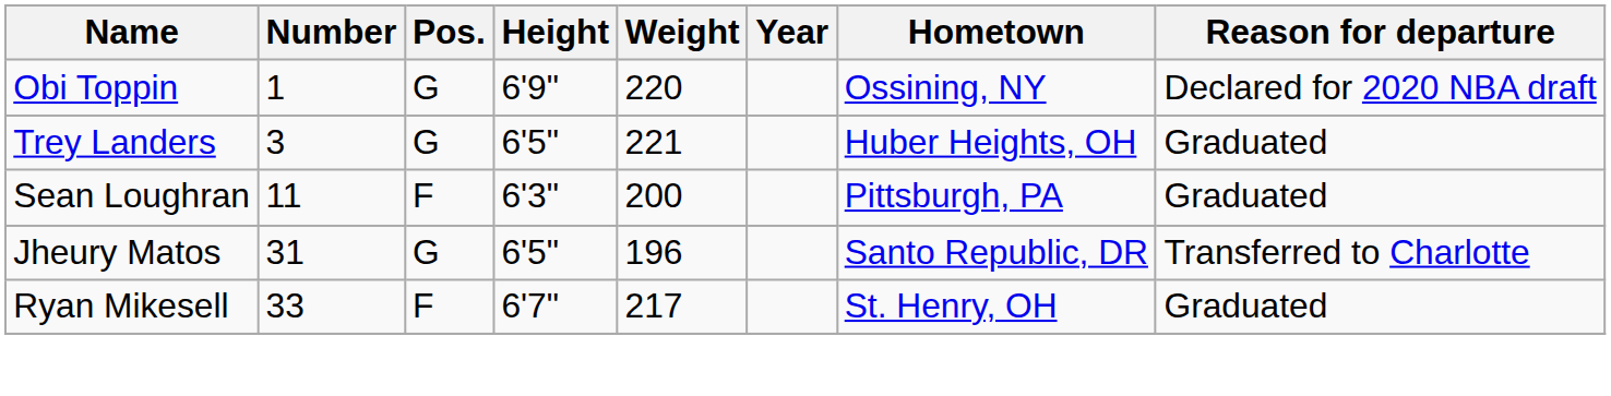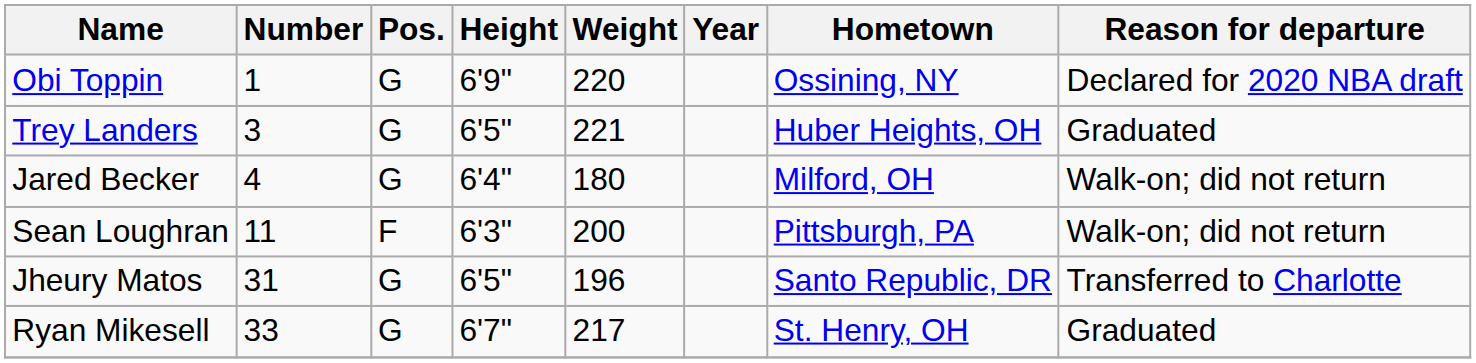 <table class="wikitable sortable" border="1">
 <tr>
 <th>Name</th>
 <th>Number</th>
 <th>Pos.</th>
 <th>Height</th>
 <th>Weight</th>
 <th>Year</th>
 <th>Hometown</th>
 <th class="unsortable">Reason for departure</th>
 </tr>
 <tr>
 <td><a href='#'>Obi Toppin</a></td>
 <td>1</td>
 <td>G</td>
 <td>6'9"</td>
 <td>220</td>
 <td></td>
 <td><a href='#'>Ossining, NY</a></td>
 <td>Declared for <a href='#'>2020 NBA draft</a></td>
 </tr>
 <tr>
 <td><a href='#'>Trey Landers</a></td>
 <td>3</td>
 <td>G</td>
 <td>6'5"</td>
 <td>221</td>
 <td></td>
 <td><a href='#'>Huber Heights, OH</a></td>
 <td>Graduated</td>
 </tr>
 <tr>
+<td>Jared Becker</td>
+<td>4</td>
+<td>G</td>
+<td>6'4"</td>
+<td>180</td>
+<td></td>
+<td><a href='#'>Milford, OH</a></td>
+<td>Walk-on; did not return</td>
+</tr>
+<tr>
 <td>Sean Loughran</td>
 <td>11</td>
 <td>F</td>
 <td>6'3"</td>
 <td>200</td>
 <td></td>
 <td><a href='#'>Pittsburgh, PA</a></td>
-<td>Graduated</td>
+<td>Walk-on; did not return</td>
 </tr>
 <tr>
 <td>Jheury Matos</td>
 <td>31</td>
 <td>G</td>
 <td>6'5"</td>
 <td>196</td>
 <td></td>
 <td><a href='#'>Santo Republic, DR</a></td>
 <td>Transferred to <a href='#'>Charlotte</a></td>
 </tr>
 <tr>
 <td>Ryan Mikesell</td>
 <td>33</td>
-<td>F</td>
+<td>G</td>
 <td>6'7"</td>
 <td>217</td>
 <td></td>
 <td><a href='#'>St. Henry, OH</a></td>
 <td>Graduated</td>
 </tr>
 <tr>
 </tr>
 </table>
